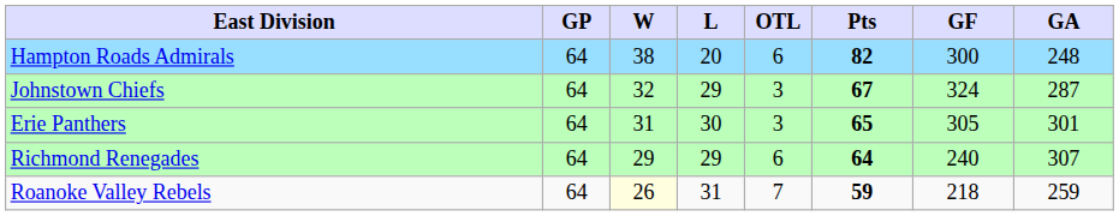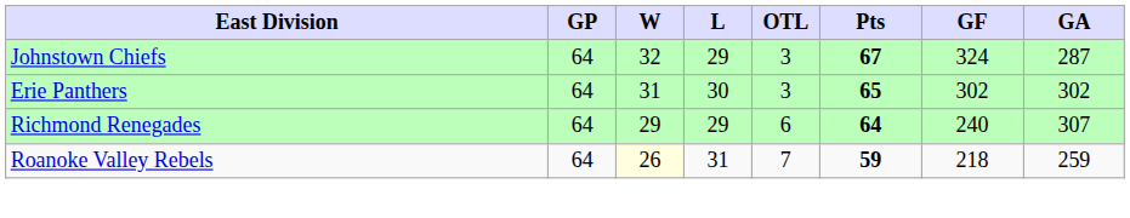 <table class="wikitable" style="text-align:center">
 <tr>
 <th style="background:#ddf; width:40%;">East Division</th>
 <th style="background:#ddf; width:5%;">GP</th>
 <th style="background:#ddf; width:5%;">W</th>
 <th style="background:#ddf; width:5%;">L</th>
 <th style="background:#ddf; width:5%;">OTL</th>
 <th style="background:#ddf; width:7.5%;">Pts</th>
 <th style="background:#ddf; width:7.5%;">GF</th>
 <th style="background:#ddf; width:7.5%;">GA</th>
-</tr>
-<tr style="background:#97deff;">
-<td align=left><a href='#'>Hampton Roads Admirals</a></td>
-<td>64</td>
-<td>38</td>
-<td>20</td>
-<td>6</td>
-<td><strong>82</strong></td>
-<td>300</td>
-<td>248</td>
 </tr>
 <tr style="background:#bfb;">
 <td align=left><a href='#'>Johnstown Chiefs</a></td>
 <td>64</td>
 <td>32</td>
 <td>29</td>
 <td>3</td>
 <td><strong>67</strong></td>
 <td>324</td>
 <td>287</td>
 </tr>
 <tr style="background:#bfb;">
 <td align=left><a href='#'>Erie Panthers</a></td>
 <td>64</td>
 <td>31</td>
 <td>30</td>
 <td>3</td>
 <td><strong>65</strong></td>
-<td>305</td>
-<td>301</td>
+<td>302</td>
+<td>302</td>
 </tr>
 <tr style="background:#bfb;">
 <td align=left><a href='#'>Richmond Renegades</a></td>
 <td>64</td>
 <td>29</td>
 <td>29</td>
 <td>6</td>
 <td><strong>64</strong></td>
 <td>240</td>
 <td>307</td>
 </tr>
 <tr>
 <td align=left><a href='#'>Roanoke Valley Rebels</a></td>
 <td>64</td>
 <td style="background: lightyellow;">26</td>
 <td>31</td>
 <td>7</td>
 <td><strong>59</strong></td>
 <td>218</td>
 <td>259</td>
 </tr>
 </table>
